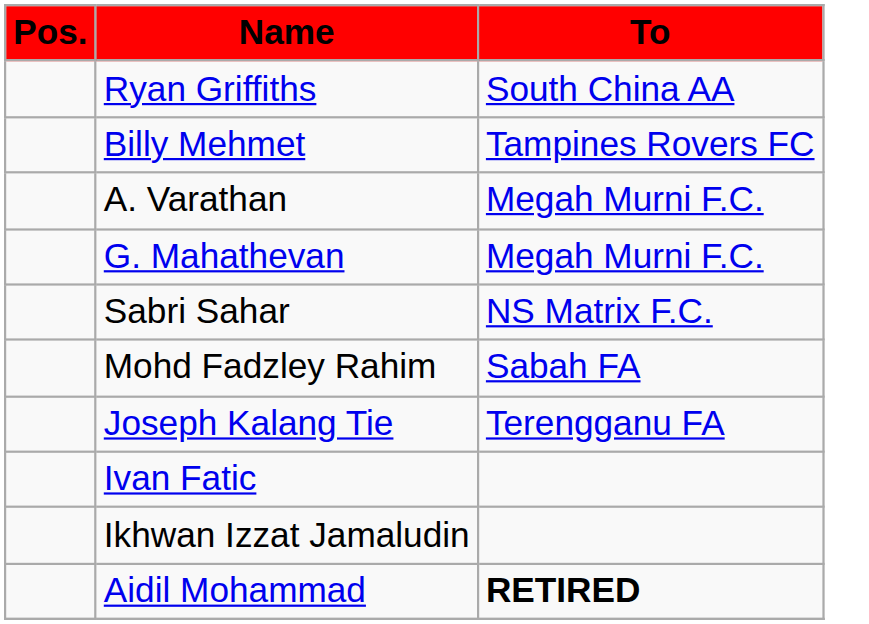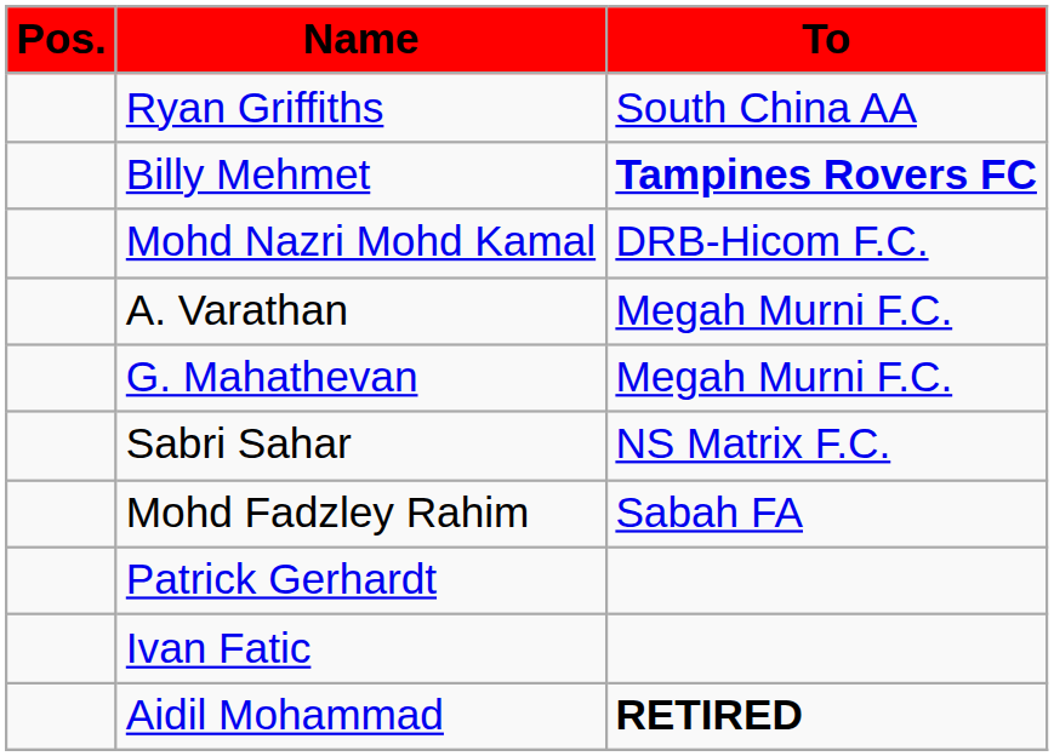 <table class="wikitable sortable">
 <tr>
 <th style="background:Red; color:Black;">Pos.</th>
 <th style="background:Red; color:Black;">Name</th>
 <th style="background:Red; color:Black;">To</th>
 </tr>
 <tr>
 <td></td>
 <td> <a href='#'>Ryan Griffiths</a></td>
 <td> <a href='#'>South China AA</a></td>
 </tr>
 <tr>
 <td></td>
 <td> <a href='#'>Billy Mehmet</a></td>
-<td> <a href='#'>Tampines Rovers FC</a></td>
+<td><strong> <a href='#'>Tampines Rovers FC</a></strong></td>
+</tr>
+<tr>
+<td></td>
+<td> <a href='#'>Mohd Nazri Mohd Kamal</a></td>
+<td> <a href='#'>DRB-Hicom F.C.</a></td>
 </tr>
 <tr>
 <td></td>
 <td> A. Varathan</td>
 <td> <a href='#'>Megah Murni F.C.</a></td>
 </tr>
 <tr>
 <td></td>
 <td> <a href='#'>G. Mahathevan</a></td>
 <td> <a href='#'>Megah Murni F.C.</a></td>
 </tr>
 <tr>
 <td></td>
 <td> Sabri Sahar</td>
 <td> <a href='#'>NS Matrix F.C.</a></td>
 </tr>
 <tr>
 <td></td>
 <td> Mohd Fadzley Rahim</td>
 <td> <a href='#'>Sabah FA</a></td>
 </tr>
 <tr>
 <td></td>
-<td> <a href='#'>Joseph Kalang Tie</a></td>
-<td> <a href='#'>Terengganu FA</a></td>
+<td> <a href='#'>Patrick Gerhardt</a></td>
+<td></td>
 </tr>
 <tr>
 <td></td>
 <td> <a href='#'>Ivan Fatic</a></td>
-<td></td>
-</tr>
-<tr>
-<td></td>
-<td> Ikhwan Izzat Jamaludin</td>
 <td></td>
 </tr>
 <tr>
 <td></td>
 <td> <a href='#'>Aidil Mohammad</a></td>
 <td><strong>RETIRED</strong></td>
 </tr>
 <tr>
 </tr>
 </table>
